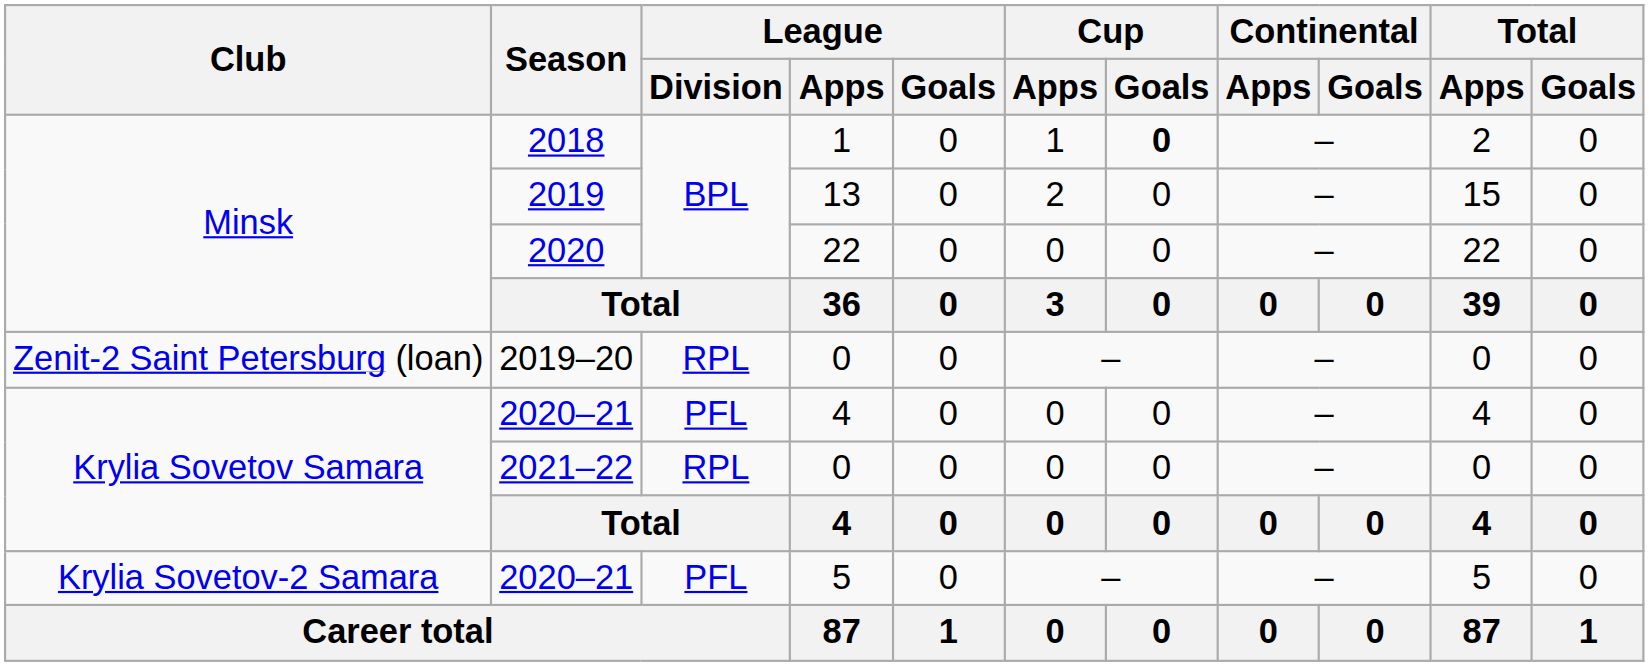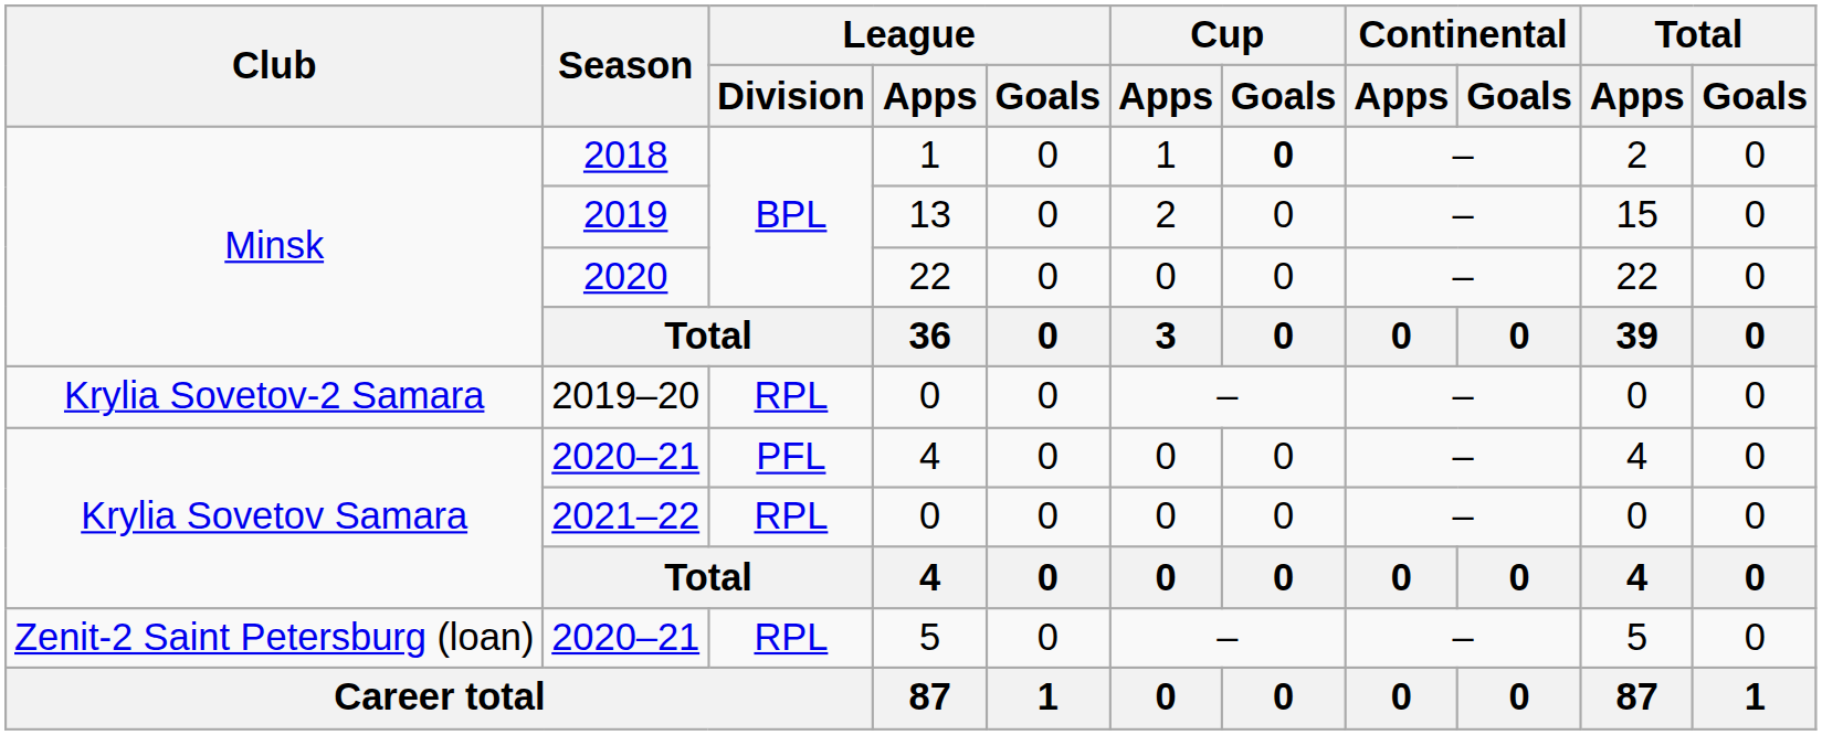 <table class="wikitable" style="text-align: center;">
 <tr>
 <th rowspan=2>Club</th>
 <th rowspan=2>Season</th>
 <th colspan=3>League</th>
 <th colspan=2>Cup</th>
 <th colspan=2>Continental</th>
 <th colspan=2>Total</th>
 </tr>
 <tr>
 <th>Division</th>
 <th>Apps</th>
 <th>Goals</th>
 <th>Apps</th>
 <th>Goals</th>
 <th>Apps</th>
 <th>Goals</th>
 <th>Apps</th>
 <th>Goals</th>
 </tr>
 <tr>
 <td rowspan="4"><a href='#'>Minsk</a></td>
 <td><a href='#'>2018</a></td>
 <td rowspan="3"><a href='#'>BPL</a></td>
 <td>1</td>
 <td>0</td>
 <td>1</td>
 <td><strong>0</strong></td>
 <td colspan=2>–</td>
 <td>2</td>
 <td>0</td>
 </tr>
 <tr>
 <td><a href='#'>2019</a></td>
 <td>13</td>
 <td>0</td>
 <td>2</td>
 <td>0</td>
 <td colspan=2>–</td>
 <td>15</td>
 <td>0</td>
 </tr>
 <tr>
 <td><a href='#'>2020</a></td>
 <td>22</td>
 <td>0</td>
 <td>0</td>
 <td>0</td>
 <td colspan=2>–</td>
 <td>22</td>
 <td>0</td>
 </tr>
 <tr>
 <th colspan=2>Total</th>
 <th>36</th>
 <th>0</th>
 <th>3</th>
 <th>0</th>
 <th>0</th>
 <th>0</th>
 <th>39</th>
 <th>0</th>
 </tr>
 <tr>
-<td><a href='#'>Zenit-2 Saint Petersburg</a> (loan)</td>
+<td><a href='#'>Krylia Sovetov-2 Samara</a></td>
 <td>2019–20</td>
 <td><a href='#'>RPL</a></td>
 <td>0</td>
 <td>0</td>
 <td colspan=2>–</td>
 <td colspan=2>–</td>
 <td>0</td>
 <td>0</td>
 </tr>
 <tr>
 <td rowspan="3"><a href='#'>Krylia Sovetov Samara</a></td>
 <td><a href='#'>2020–21</a></td>
 <td><a href='#'>PFL</a></td>
 <td>4</td>
 <td>0</td>
 <td>0</td>
 <td>0</td>
 <td colspan=2>–</td>
 <td>4</td>
 <td>0</td>
 </tr>
 <tr>
 <td><a href='#'>2021–22</a></td>
 <td><a href='#'>RPL</a></td>
 <td>0</td>
 <td>0</td>
 <td>0</td>
 <td>0</td>
 <td colspan=2>–</td>
 <td>0</td>
 <td>0</td>
 </tr>
 <tr>
 <th colspan=2>Total</th>
 <th>4</th>
 <th>0</th>
 <th>0</th>
 <th>0</th>
 <th>0</th>
 <th>0</th>
 <th>4</th>
 <th>0</th>
 </tr>
 <tr>
-<td><a href='#'>Krylia Sovetov-2 Samara</a></td>
+<td><a href='#'>Zenit-2 Saint Petersburg</a> (loan)</td>
 <td><a href='#'>2020–21</a></td>
-<td><a href='#'>PFL</a></td>
+<td><a href='#'>RPL</a></td>
 <td>5</td>
 <td>0</td>
 <td colspan=2>–</td>
 <td colspan=2>–</td>
 <td>5</td>
 <td>0</td>
 </tr>
 <tr>
 <th colspan=3>Career total</th>
 <th>87</th>
 <th>1</th>
 <th>0</th>
 <th>0</th>
 <th>0</th>
 <th>0</th>
 <th>87</th>
 <th>1</th>
 </tr>
 </table>
